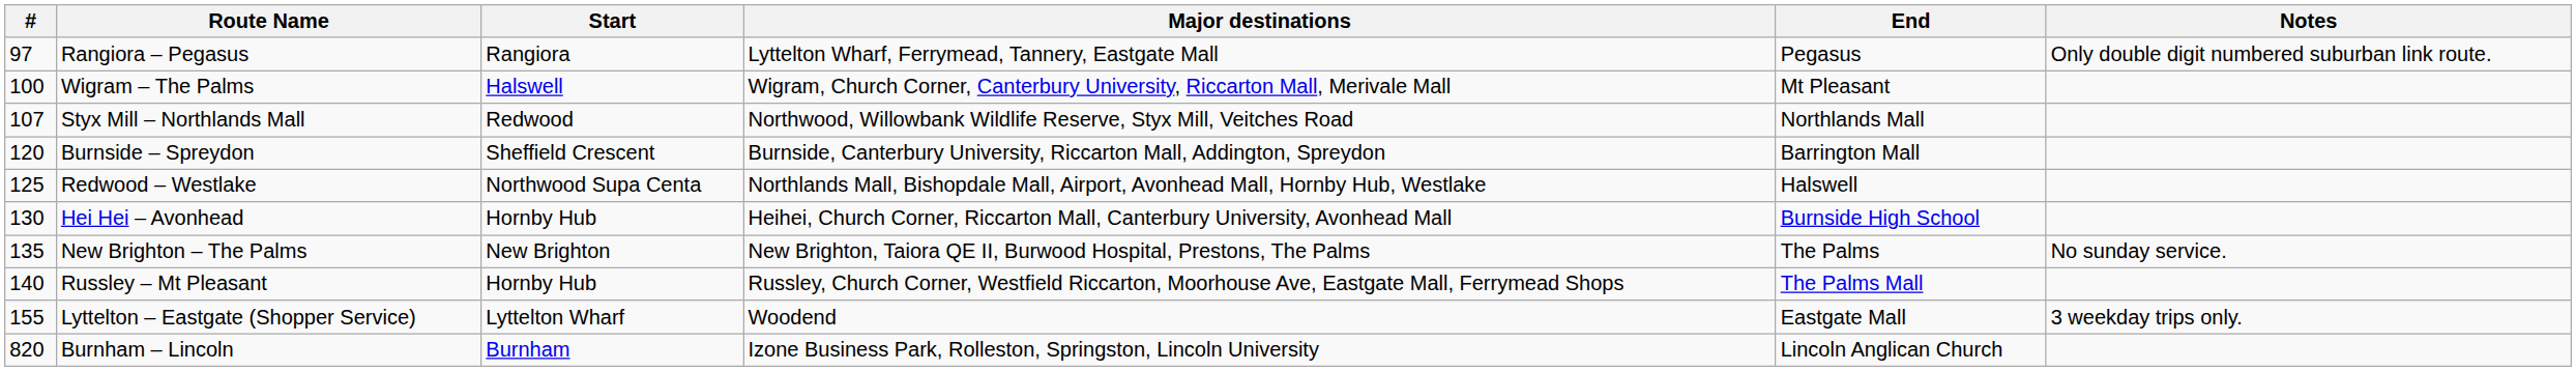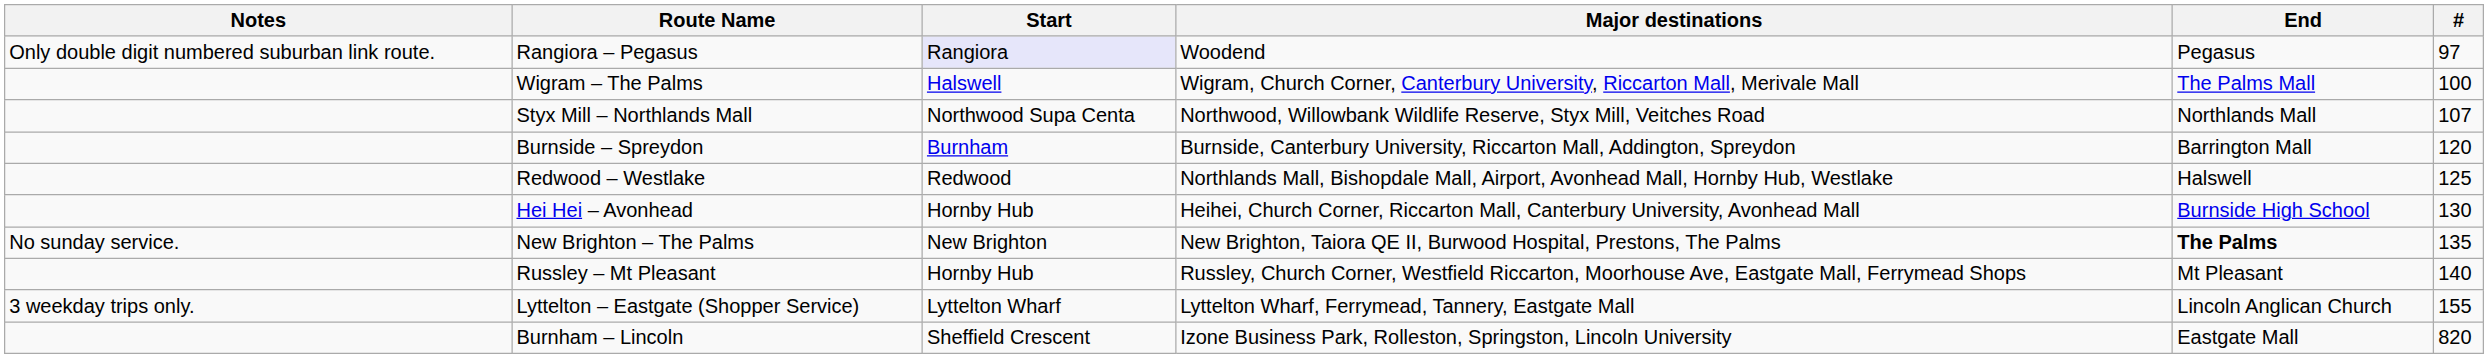 <table class="wikitable" style="width:100%;">
 <tr>
-<th>#</th>
+<th>Notes</th>
 <th>Route Name</th>
 <th>Start</th>
 <th>Major destinations</th>
 <th>End</th>
-<th>Notes</th>
+<th>#</th>
 </tr>
 <tr>
+<td>Only double digit numbered suburban link route.</td>
+<td>Rangiora – Pegasus</td>
+<td style="background: lavender;">Rangiora</td>
+<td>Woodend</td>
+<td>Pegasus</td>
 <td>97</td>
-<td>Rangiora – Pegasus</td>
-<td>Rangiora</td>
-<td>Lyttelton Wharf, Ferrymead, Tannery, Eastgate Mall</td>
-<td>Pegasus</td>
-<td>Only double digit numbered suburban link route.</td>
 </tr>
 <tr>
-<td>100</td>
+<td></td>
 <td>Wigram – The Palms</td>
 <td><a href='#'>Halswell</a></td>
 <td>Wigram, Church Corner, <a href='#'>Canterbury University</a>, <a href='#'>Riccarton Mall</a>, Merivale Mall</td>
-<td>Mt Pleasant</td>
-<td></td>
+<td><a href='#'>The Palms Mall</a></td>
+<td>100</td>
 </tr>
 <tr>
-<td>107</td>
+<td></td>
 <td>Styx Mill – Northlands Mall</td>
-<td>Redwood</td>
+<td>Northwood Supa Centa</td>
 <td>Northwood, Willowbank Wildlife Reserve, Styx Mill, Veitches Road</td>
 <td>Northlands Mall</td>
-<td></td>
+<td>107</td>
 </tr>
 <tr>
-<td>120</td>
+<td></td>
 <td>Burnside – Spreydon</td>
-<td>Sheffield Crescent</td>
+<td><a href='#'>Burnham</a></td>
 <td>Burnside, Canterbury University, Riccarton Mall, Addington, Spreydon</td>
 <td>Barrington Mall</td>
-<td></td>
+<td>120</td>
 </tr>
 <tr>
-<td>125</td>
+<td></td>
 <td>Redwood – Westlake</td>
-<td>Northwood Supa Centa</td>
+<td>Redwood</td>
 <td>Northlands Mall, Bishopdale Mall, Airport, Avonhead Mall, Hornby Hub, Westlake</td>
 <td>Halswell</td>
-<td></td>
+<td>125</td>
 </tr>
 <tr>
-<td>130</td>
+<td></td>
 <td><a href='#'>Hei Hei</a> – Avonhead</td>
 <td>Hornby Hub</td>
 <td>Heihei, Church Corner, Riccarton Mall, Canterbury University, Avonhead Mall</td>
 <td><a href='#'>Burnside High School</a></td>
-<td></td>
+<td>130</td>
 </tr>
 <tr>
-<td>135</td>
+<td>No sunday service.</td>
 <td>New Brighton – The Palms</td>
 <td>New Brighton</td>
 <td>New Brighton, Taiora QE II, Burwood Hospital, Prestons, The Palms</td>
-<td>The Palms</td>
-<td>No sunday service.</td>
+<td><strong>The Palms</strong></td>
+<td>135</td>
 </tr>
 <tr>
-<td>140</td>
+<td></td>
 <td>Russley – Mt Pleasant</td>
 <td>Hornby Hub</td>
 <td>Russley, Church Corner, Westfield Riccarton, Moorhouse Ave, Eastgate Mall, Ferrymead Shops</td>
-<td><a href='#'>The Palms Mall</a></td>
-<td></td>
+<td>Mt Pleasant</td>
+<td>140</td>
 </tr>
 <tr>
-<td>155</td>
+<td>3 weekday trips only.</td>
 <td>Lyttelton – Eastgate (Shopper Service)</td>
 <td>Lyttelton Wharf</td>
-<td>Woodend</td>
-<td>Eastgate Mall</td>
-<td>3 weekday trips only.</td>
+<td>Lyttelton Wharf, Ferrymead, Tannery, Eastgate Mall</td>
+<td>Lincoln Anglican Church</td>
+<td>155</td>
 </tr>
 <tr>
+<td></td>
+<td>Burnham – Lincoln</td>
+<td>Sheffield Crescent</td>
+<td>Izone Business Park, Rolleston, Springston, Lincoln University</td>
+<td>Eastgate Mall</td>
 <td>820</td>
-<td>Burnham – Lincoln</td>
-<td><a href='#'>Burnham</a></td>
-<td>Izone Business Park, Rolleston, Springston, Lincoln University</td>
-<td>Lincoln Anglican Church</td>
-<td></td>
 </tr>
 </table>
